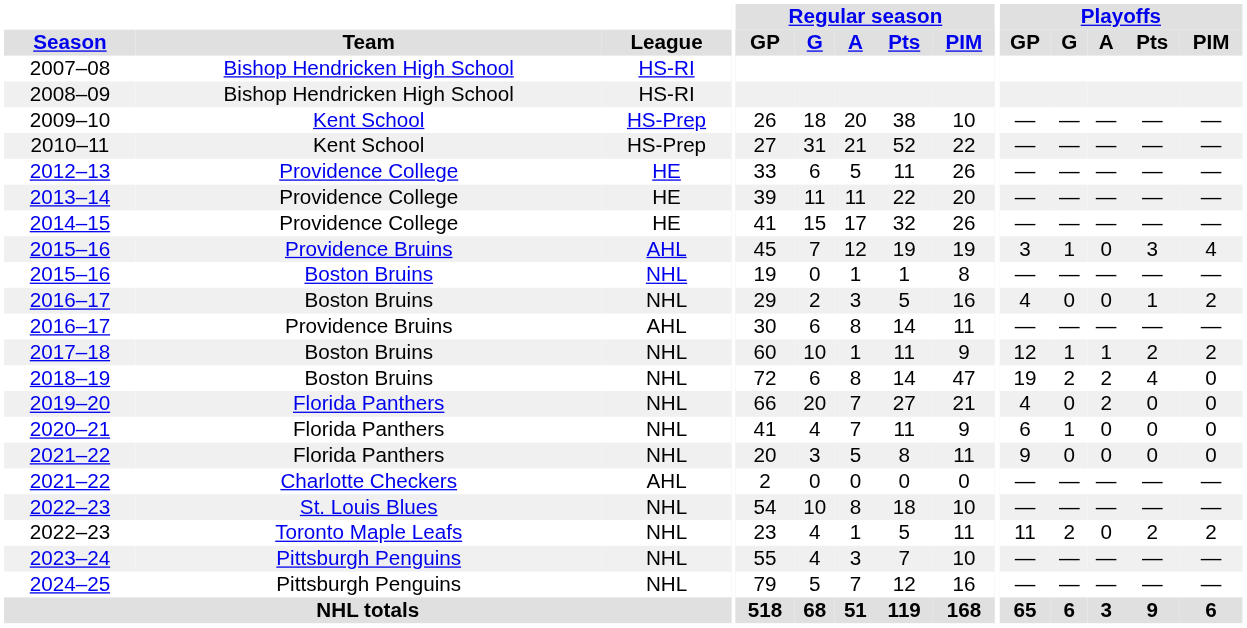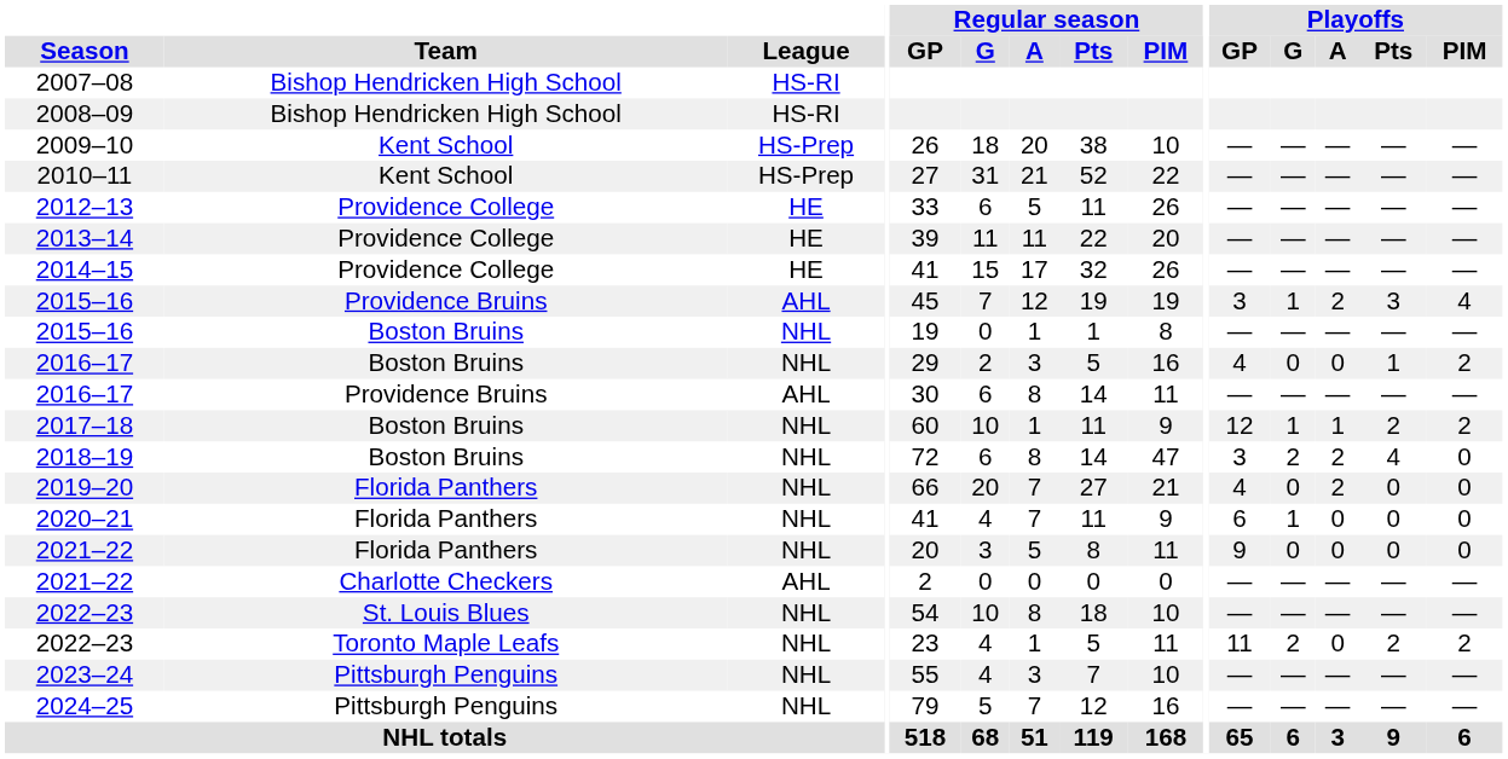 <table border="0" cellpadding="1" cellspacing="0" style="text-align:center; width:60em">
 <tr bgcolor="#e0e0e0">
 <th colspan="3" bgcolor="#ffffff"></th>
 <th rowspan="99" bgcolor="#ffffff"></th>
 <th colspan="5"><a href='#'>Regular season</a></th>
 <th rowspan="99" bgcolor="#ffffff"></th>
 <th colspan="5"><a href='#'>Playoffs</a></th>
 </tr>
 <tr bgcolor="#e0e0e0">
 <th><a href='#'>Season</a></th>
 <th>Team</th>
 <th>League</th>
 <th>GP</th>
 <th><a href='#'>G</a></th>
 <th><a href='#'>A</a></th>
 <th><a href='#'>Pts</a></th>
 <th><a href='#'>PIM</a></th>
 <th>GP</th>
 <th>G</th>
 <th>A</th>
 <th>Pts</th>
 <th>PIM</th>
 </tr>
 <tr>
 <td>2007–08</td>
 <td><a href='#'>Bishop Hendricken High School</a></td>
 <td><a href='#'>HS-RI</a></td>
 <td></td>
 <td></td>
 <td></td>
 <td></td>
 <td></td>
 <td></td>
 <td></td>
 <td></td>
 <td></td>
 <td></td>
 </tr>
 <tr bgcolor="#f0f0f0">
 <td>2008–09</td>
 <td>Bishop Hendricken High School</td>
 <td>HS-RI</td>
 <td></td>
 <td></td>
 <td></td>
 <td></td>
 <td></td>
 <td></td>
 <td></td>
 <td></td>
 <td></td>
 <td></td>
 </tr>
 <tr>
 <td>2009–10</td>
 <td><a href='#'>Kent School</a></td>
 <td><a href='#'>HS-Prep</a></td>
 <td>26</td>
 <td>18</td>
 <td>20</td>
 <td>38</td>
 <td>10</td>
 <td>—</td>
 <td>—</td>
 <td>—</td>
 <td>—</td>
 <td>—</td>
 </tr>
 <tr bgcolor="#f0f0f0">
 <td>2010–11</td>
 <td>Kent School</td>
 <td>HS-Prep</td>
 <td>27</td>
 <td>31</td>
 <td>21</td>
 <td>52</td>
 <td>22</td>
 <td>—</td>
 <td>—</td>
 <td>—</td>
 <td>—</td>
 <td>—</td>
 </tr>
 <tr>
 <td><a href='#'>2012–13</a></td>
 <td><a href='#'>Providence College</a></td>
 <td><a href='#'>HE</a></td>
 <td>33</td>
 <td>6</td>
 <td>5</td>
 <td>11</td>
 <td>26</td>
 <td>—</td>
 <td>—</td>
 <td>—</td>
 <td>—</td>
 <td>—</td>
 </tr>
 <tr bgcolor="#f0f0f0">
 <td><a href='#'>2013–14</a></td>
 <td>Providence College</td>
 <td>HE</td>
 <td>39</td>
 <td>11</td>
 <td>11</td>
 <td>22</td>
 <td>20</td>
 <td>—</td>
 <td>—</td>
 <td>—</td>
 <td>—</td>
 <td>—</td>
 </tr>
 <tr>
 <td><a href='#'>2014–15</a></td>
 <td>Providence College</td>
 <td>HE</td>
 <td>41</td>
 <td>15</td>
 <td>17</td>
 <td>32</td>
 <td>26</td>
 <td>—</td>
 <td>—</td>
 <td>—</td>
 <td>—</td>
 <td>—</td>
 </tr>
 <tr bgcolor="#f0f0f0">
 <td><a href='#'>2015–16</a></td>
 <td><a href='#'>Providence Bruins</a></td>
 <td><a href='#'>AHL</a></td>
 <td>45</td>
 <td>7</td>
 <td>12</td>
 <td>19</td>
 <td>19</td>
 <td>3</td>
 <td>1</td>
-<td>0</td>
+<td>2</td>
 <td>3</td>
 <td>4</td>
 </tr>
 <tr>
 <td><a href='#'>2015–16</a></td>
 <td><a href='#'>Boston Bruins</a></td>
 <td><a href='#'>NHL</a></td>
 <td>19</td>
 <td>0</td>
 <td>1</td>
 <td>1</td>
 <td>8</td>
 <td>—</td>
 <td>—</td>
 <td>—</td>
 <td>—</td>
 <td>—</td>
 </tr>
 <tr bgcolor="#f0f0f0">
 <td><a href='#'>2016–17</a></td>
 <td>Boston Bruins</td>
 <td>NHL</td>
 <td>29</td>
 <td>2</td>
 <td>3</td>
 <td>5</td>
 <td>16</td>
 <td>4</td>
 <td>0</td>
 <td>0</td>
 <td>1</td>
 <td>2</td>
 </tr>
 <tr>
 <td><a href='#'>2016–17</a></td>
 <td>Providence Bruins</td>
 <td>AHL</td>
 <td>30</td>
 <td>6</td>
 <td>8</td>
 <td>14</td>
 <td>11</td>
 <td>—</td>
 <td>—</td>
 <td>—</td>
 <td>—</td>
 <td>—</td>
 </tr>
 <tr bgcolor="#f0f0f0">
 <td><a href='#'>2017–18</a></td>
 <td>Boston Bruins</td>
 <td>NHL</td>
 <td>60</td>
 <td>10</td>
 <td>1</td>
 <td>11</td>
 <td>9</td>
 <td>12</td>
 <td>1</td>
 <td>1</td>
 <td>2</td>
 <td>2</td>
 </tr>
 <tr>
 <td><a href='#'>2018–19</a></td>
 <td>Boston Bruins</td>
 <td>NHL</td>
 <td>72</td>
 <td>6</td>
 <td>8</td>
 <td>14</td>
 <td>47</td>
-<td>19</td>
+<td>3</td>
 <td>2</td>
 <td>2</td>
 <td>4</td>
 <td>0</td>
 </tr>
 <tr bgcolor="#f0f0f0">
 <td><a href='#'>2019–20</a></td>
 <td><a href='#'>Florida Panthers</a></td>
 <td>NHL</td>
 <td>66</td>
 <td>20</td>
 <td>7</td>
 <td>27</td>
 <td>21</td>
 <td>4</td>
 <td>0</td>
 <td>2</td>
 <td>0</td>
 <td>0</td>
 </tr>
 <tr>
 <td><a href='#'>2020–21</a></td>
 <td>Florida Panthers</td>
 <td>NHL</td>
 <td>41</td>
 <td>4</td>
 <td>7</td>
 <td>11</td>
 <td>9</td>
 <td>6</td>
 <td>1</td>
 <td>0</td>
 <td>0</td>
 <td>0</td>
 </tr>
 <tr bgcolor="#f0f0f0">
 <td><a href='#'>2021–22</a></td>
 <td>Florida Panthers</td>
 <td>NHL</td>
 <td>20</td>
 <td>3</td>
 <td>5</td>
 <td>8</td>
 <td>11</td>
 <td>9</td>
 <td>0</td>
 <td>0</td>
 <td>0</td>
 <td>0</td>
 </tr>
 <tr>
 <td><a href='#'>2021–22</a></td>
 <td><a href='#'>Charlotte Checkers</a></td>
 <td>AHL</td>
 <td>2</td>
 <td>0</td>
 <td>0</td>
 <td>0</td>
 <td>0</td>
 <td>—</td>
 <td>—</td>
 <td>—</td>
 <td>—</td>
 <td>—</td>
 </tr>
 <tr bgcolor="#f0f0f0">
 <td><a href='#'>2022–23</a></td>
 <td><a href='#'>St. Louis Blues</a></td>
 <td>NHL</td>
 <td>54</td>
 <td>10</td>
 <td>8</td>
 <td>18</td>
 <td>10</td>
 <td>—</td>
 <td>—</td>
 <td>—</td>
 <td>—</td>
 <td>—</td>
 </tr>
 <tr>
 <td>2022–23</td>
 <td><a href='#'>Toronto Maple Leafs</a></td>
 <td>NHL</td>
 <td>23</td>
 <td>4</td>
 <td>1</td>
 <td>5</td>
 <td>11</td>
 <td>11</td>
 <td>2</td>
 <td>0</td>
 <td>2</td>
 <td>2</td>
 </tr>
 <tr bgcolor="#f0f0f0">
 <td><a href='#'>2023–24</a></td>
 <td><a href='#'>Pittsburgh Penguins</a></td>
 <td>NHL</td>
 <td>55</td>
 <td>4</td>
 <td>3</td>
 <td>7</td>
 <td>10</td>
 <td>—</td>
 <td>—</td>
 <td>—</td>
 <td>—</td>
 <td>—</td>
 </tr>
 <tr>
 <td><a href='#'>2024–25</a></td>
 <td>Pittsburgh Penguins</td>
 <td>NHL</td>
 <td>79</td>
 <td>5</td>
 <td>7</td>
 <td>12</td>
 <td>16</td>
 <td>—</td>
 <td>—</td>
 <td>—</td>
 <td>—</td>
 <td>—</td>
 </tr>
 <tr bgcolor="#e0e0e0">
 <th colspan="3">NHL totals</th>
 <th>518</th>
 <th>68</th>
 <th>51</th>
 <th>119</th>
 <th>168</th>
 <th>65</th>
 <th>6</th>
 <th>3</th>
 <th>9</th>
 <th>6</th>
 </tr>
 </table>
